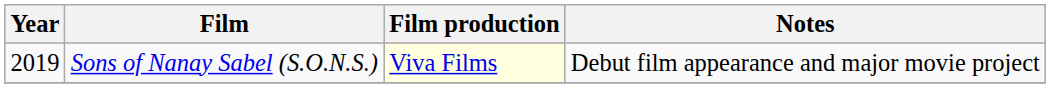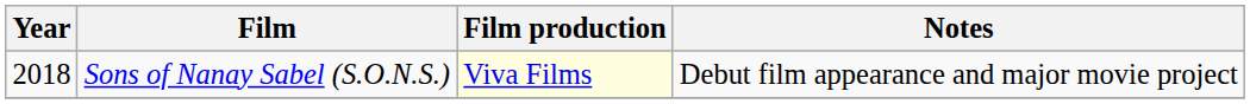 <table class="wikitable">
 <tr>
 <th>Year</th>
 <th>Film</th>
 <th>Film production</th>
 <th>Notes</th>
 </tr>
 <tr>
-<td>2019</td>
+<td>2018</td>
 <td><em><a href='#'>Sons of Nanay Sabel</a> (S.O.N.S.)</em></td>
 <td style="background: lightyellow;"><a href='#'>Viva Films</a></td>
 <td>Debut film appearance and major movie project</td>
 </tr>
 <tr>
 </tr>
 </table>
